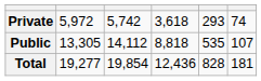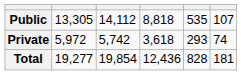 <table class="wikitable" style="margin: 1em auto 1em auto;">
 <tr>
 <th></th>
 <th></th>
 <th></th>
 <th></th>
 <th></th>
 <th></th>
 </tr>
 <tr>
+<th>Public</th>
+<td>13,305</td>
+<td>14,112</td>
+<td>8,818</td>
+<td>535</td>
+<td>107</td>
+</tr>
+<tr>
 <th>Private</th>
 <td>5,972</td>
 <td>5,742</td>
 <td>3,618</td>
 <td>293</td>
 <td>74</td>
-</tr>
-<tr>
-<th>Public</th>
-<td>13,305</td>
-<td>14,112</td>
-<td>8,818</td>
-<td>535</td>
-<td>107</td>
 </tr>
 <tr>
 <th>Total</th>
 <td>19,277</td>
 <td>19,854</td>
 <td>12,436</td>
 <td>828</td>
 <td>181</td>
 </tr>
 </table>
